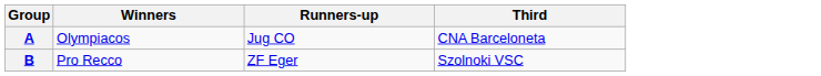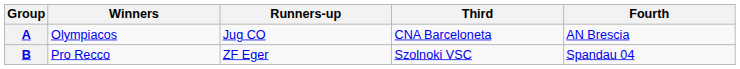 <table class="wikitable">
 <tr>
 <th>Group</th>
 <th width=210>Winners</th>
 <th width=210>Runners-up</th>
 <th width=210>Third</th>
+<th width=210>Fourth</th>
 </tr>
 <tr>
 <th><a href='#'>A</a></th>
 <td> <a href='#'>Olympiacos</a></td>
 <td> <a href='#'>Jug CO</a></td>
 <td> <a href='#'>CNA Barceloneta</a></td>
+<td> <a href='#'>AN Brescia</a></td>
 </tr>
 <tr>
 <th><a href='#'>B</a></th>
 <td> <a href='#'>Pro Recco</a></td>
 <td> <a href='#'>ZF Eger</a></td>
 <td> <a href='#'>Szolnoki VSC</a></td>
+<td> <a href='#'>Spandau 04</a></td>
 </tr>
 </table>
